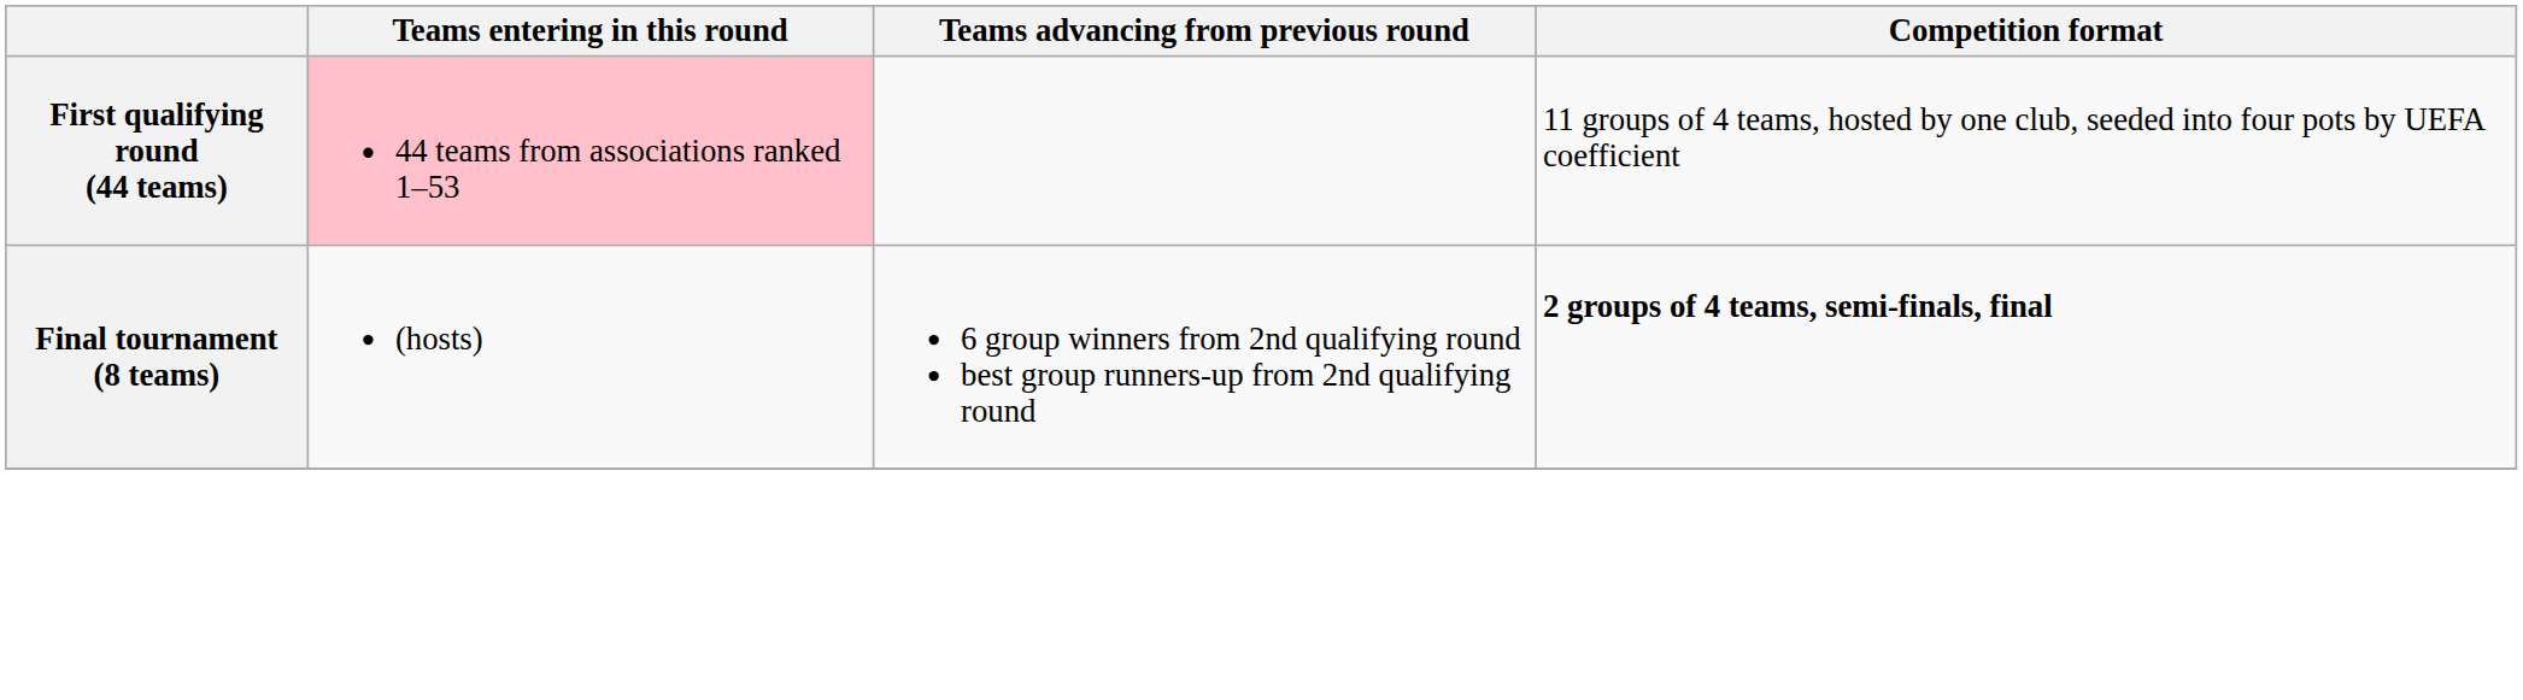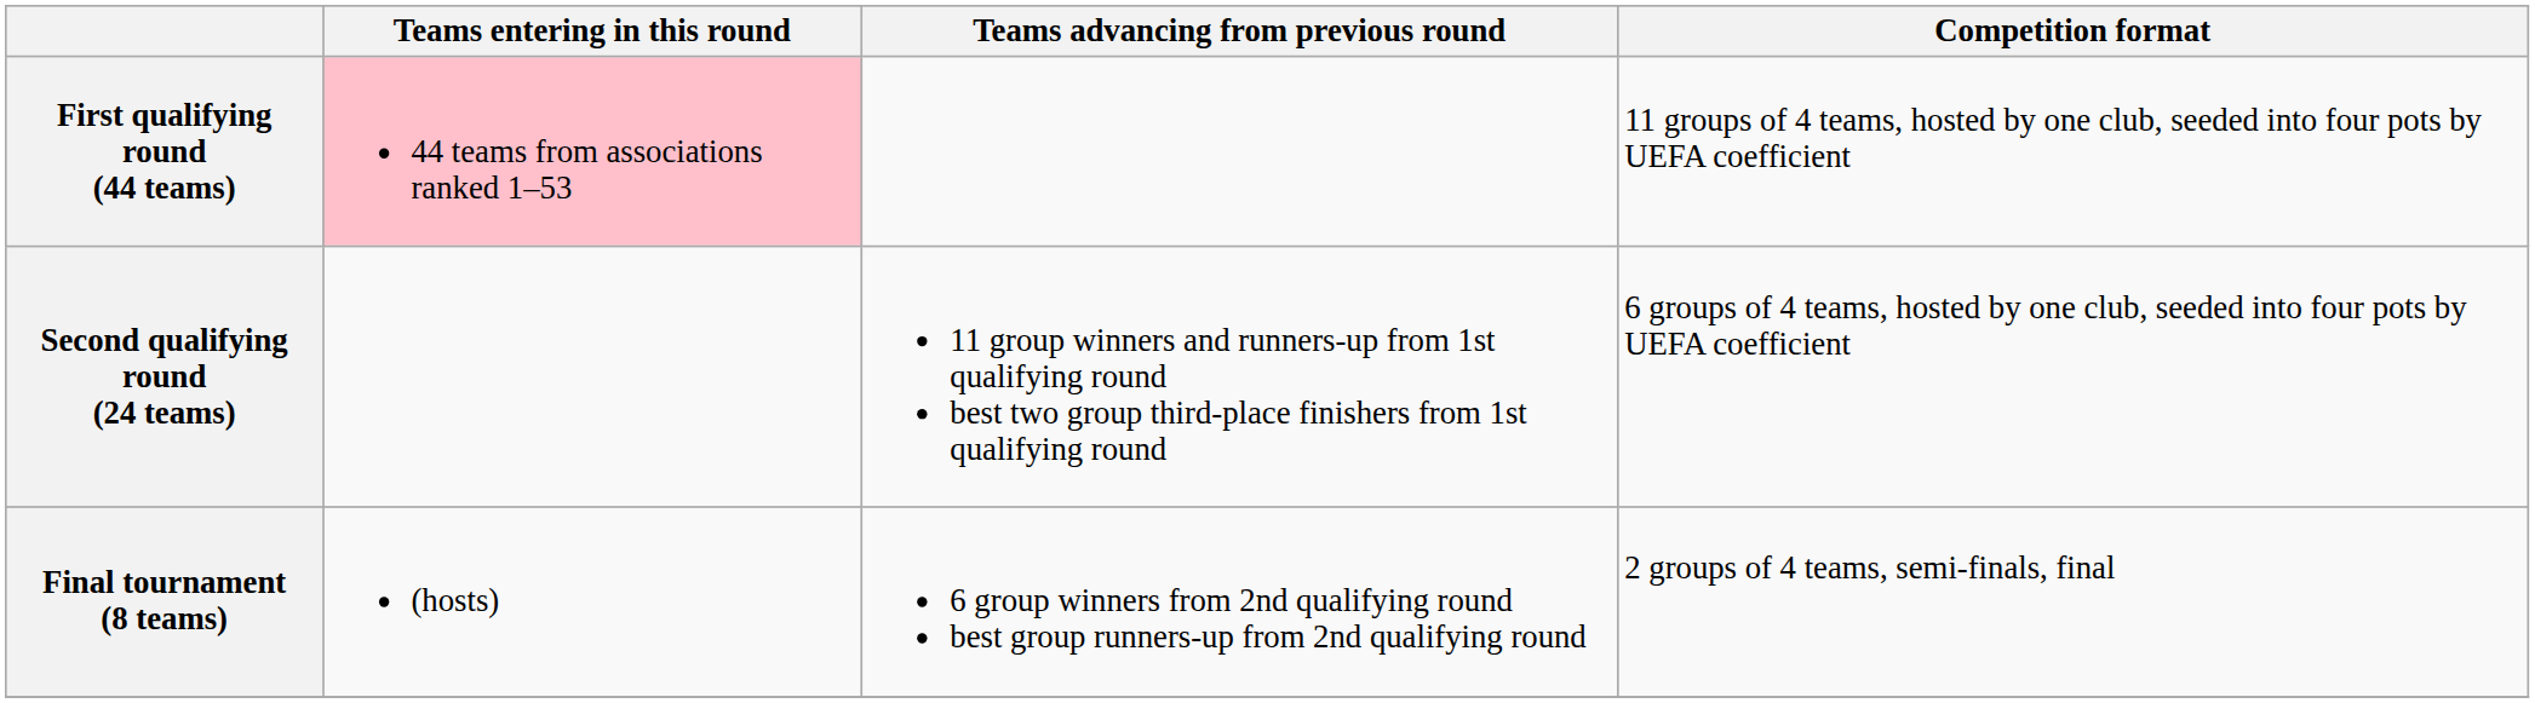 <table class="wikitable">
 <tr>
 <th></th>
 <th>Teams entering in this round</th>
 <th>Teams advancing from previous round</th>
 <th>Competition format</th>
 </tr>
 <tr valign="top">
 <th valign="middle">First qualifying round<br> (44 teams)</th>
 <td style="background: pink;"><br><ul><li>44 teams from associations ranked 1–53</li></ul></td>
 <td></td>
 <td><br>11 groups of 4 teams, hosted by one club, seeded into four pots by UEFA coefficient</td>
 </tr>
 <tr valign="top">
+<th valign="middle">Second qualifying round<br> (24 teams)</th>
+<td></td>
+<td><br><ul><li>11 group winners and runners-up from 1st qualifying round</li><li>best two group third-place finishers from 1st qualifying round</li></ul></td>
+<td><br>6 groups of 4 teams, hosted by one club, seeded into four pots by UEFA coefficient</td>
+</tr>
+<tr valign="top">
 <th valign="middle">Final tournament<br> (8 teams)</th>
 <td><br><ul><li> (hosts)</li></ul></td>
 <td><br><ul><li>6 group winners from 2nd qualifying round</li><li>best group runners-up from 2nd qualifying round</li></ul></td>
-<td><strong><br>2 groups of 4 teams, semi-finals, final</strong></td>
+<td><br>2 groups of 4 teams, semi-finals, final</td>
 </tr>
 <tr>
 </tr>
 </table>
